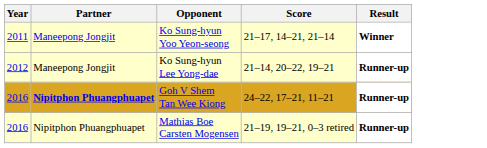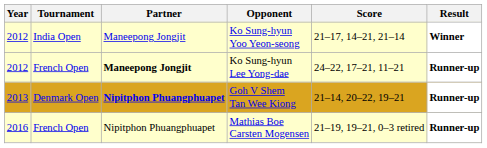 <table class="sortable wikitable" style="font-size: 90%;">
 <tr>
 <th>Year</th>
+<th>Tournament</th>
 <th>Partner</th>
 <th>Opponent</th>
 <th>Score</th>
 <th>Result</th>
 </tr>
 <tr style="background:#FFFFCC">
-<td align="center"><a href='#'>2011</a></td>
+<td align="center"><a href='#'>2012</a></td>
+<td align="left"><a href='#'>India Open</a></td>
 <td align="left"> <a href='#'>Maneepong Jongjit</a></td>
 <td align="left"> <a href='#'>Ko Sung-hyun</a><br> <a href='#'>Yoo Yeon-seong</a></td>
 <td align="left">21–17, 14–21, 21–14</td>
 <td style="text-align:left; background:white"> <strong>Winner</strong></td>
 </tr>
 <tr style="background:#FFFFCC">
 <td align="center"><a href='#'>2012</a></td>
-<td align="left"> Maneepong Jongjit</td>
+<td align="left"><a href='#'>French Open</a></td>
+<td align="left"><strong> Maneepong Jongjit</strong></td>
 <td align="left"> Ko Sung-hyun<br> <a href='#'>Lee Yong-dae</a></td>
-<td align="left">21–14, 20–22, 19–21</td>
+<td align="left">24–22, 17–21, 11–21</td>
 <td style="text-align:left; background:white"> <strong>Runner-up</strong></td>
 </tr>
 <tr style="background:#DAA520">
-<td align="center"><a href='#'>2016</a></td>
+<td align="center"><a href='#'>2013</a></td>
+<td align="left"><a href='#'>Denmark Open</a></td>
 <td align="left"><strong> <a href='#'>Nipitphon Phuangphuapet</a></strong></td>
 <td align="left"> <a href='#'>Goh V Shem</a><br> <a href='#'>Tan Wee Kiong</a></td>
-<td align="left">24–22, 17–21, 11–21</td>
+<td align="left">21–14, 20–22, 19–21</td>
 <td style="text-align:left; background:white"> <strong>Runner-up</strong></td>
 </tr>
 <tr style="background:#FFFFCC">
 <td align="center"><a href='#'>2016</a></td>
+<td align="left"><a href='#'>French Open</a></td>
 <td align="left"> Nipitphon Phuangphuapet</td>
 <td align="left"> <a href='#'>Mathias Boe</a><br> <a href='#'>Carsten Mogensen</a></td>
 <td align="left">21–19, 19–21, 0–3 retired</td>
 <td style="text-align:left; background:white"> <strong>Runner-up</strong></td>
 </tr>
 </table>
